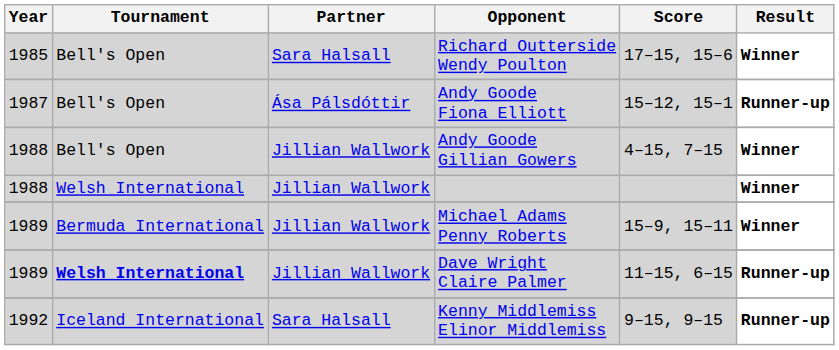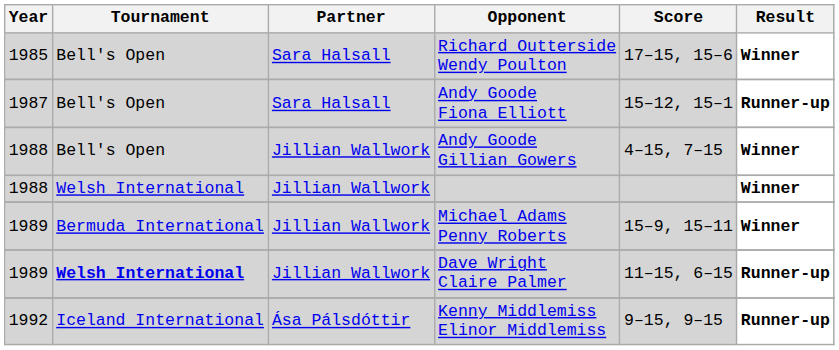 <table class="sortable wikitable" style="font-size: 90%;">
 <tr>
 <th>Year</th>
 <th>Tournament</th>
 <th>Partner</th>
 <th>Opponent</th>
 <th>Score</th>
 <th>Result</th>
 </tr>
 <tr style="background:#D5D5D5">
 <td align="center">1985</td>
 <td align="left">Bell's Open</td>
 <td align="left"> <a href='#'>Sara Halsall</a></td>
 <td align="left"> <a href='#'>Richard Outterside</a> <br>  <a href='#'>Wendy Poulton</a></td>
 <td align="left">17–15, 15–6</td>
 <td style="text-align:left; background:white"> <strong>Winner</strong></td>
 </tr>
 <tr>
 </tr>
 <tr style="background:#D5D5D5">
 <td align="center">1987</td>
 <td align="left">Bell's Open</td>
-<td align="left"> <a href='#'>Ása Pálsdóttir</a></td>
+<td align="left"> <a href='#'>Sara Halsall</a></td>
 <td align="left"> <a href='#'>Andy Goode</a> <br>  <a href='#'>Fiona Elliott</a></td>
 <td align="left">15–12, 15–1</td>
 <td style="text-align:left; background:white"> <strong>Runner-up</strong></td>
 </tr>
 <tr>
 </tr>
 <tr style="background:#D5D5D5">
 <td align="center">1988</td>
 <td align="left">Bell's Open</td>
 <td align="left"> <a href='#'>Jillian Wallwork</a></td>
 <td align="left"> <a href='#'>Andy Goode</a> <br>  <a href='#'>Gillian Gowers</a></td>
 <td align="left">4–15, 7–15</td>
 <td style="text-align:left; background:white"> <strong>Winner</strong></td>
 </tr>
 <tr>
 </tr>
 <tr style="background:#D5D5D5">
 <td align="center">1988</td>
 <td align="left"><a href='#'>Welsh International</a></td>
 <td align="left"> <a href='#'>Jillian Wallwork</a></td>
 <td align="left"> <br> </td>
 <td align="left"></td>
 <td style="text-align:left; background:white"> <strong>Winner</strong></td>
 </tr>
 <tr>
 </tr>
 <tr style="background:#D5D5D5">
 <td align="center">1989</td>
 <td align="left"><a href='#'>Bermuda International</a></td>
 <td align="left"> <a href='#'>Jillian Wallwork</a></td>
 <td align="left"> <a href='#'>Michael Adams</a> <br>  <a href='#'>Penny Roberts</a></td>
 <td align="left">15–9, 15–11</td>
 <td style="text-align:left; background:white"> <strong>Winner</strong></td>
 </tr>
 <tr>
 </tr>
 <tr style="background:#D5D5D5">
 <td align="center">1989</td>
 <td align="left"><strong><a href='#'>Welsh International</a></strong></td>
 <td align="left"> <a href='#'>Jillian Wallwork</a></td>
 <td align="left"> <a href='#'>Dave Wright</a> <br>  <a href='#'>Claire Palmer</a></td>
 <td align="left">11–15, 6–15</td>
 <td style="text-align:left; background:white"> <strong>Runner-up</strong></td>
 </tr>
 <tr>
 </tr>
 <tr style="background:#D5D5D5">
 <td align="center">1992</td>
 <td align="left"><a href='#'>Iceland International</a></td>
-<td align="left"> <a href='#'>Sara Halsall</a></td>
+<td align="left"> <a href='#'>Ása Pálsdóttir</a></td>
 <td align="left"> <a href='#'>Kenny Middlemiss</a> <br>  <a href='#'>Elinor Middlemiss</a></td>
 <td align="left">9–15, 9–15</td>
 <td style="text-align:left; background:white"> <strong>Runner-up</strong></td>
 </tr>
 </table>
